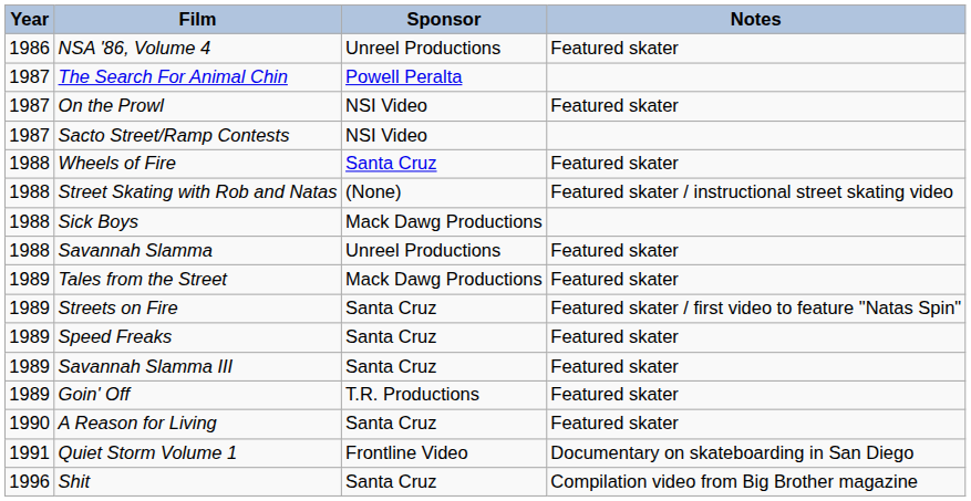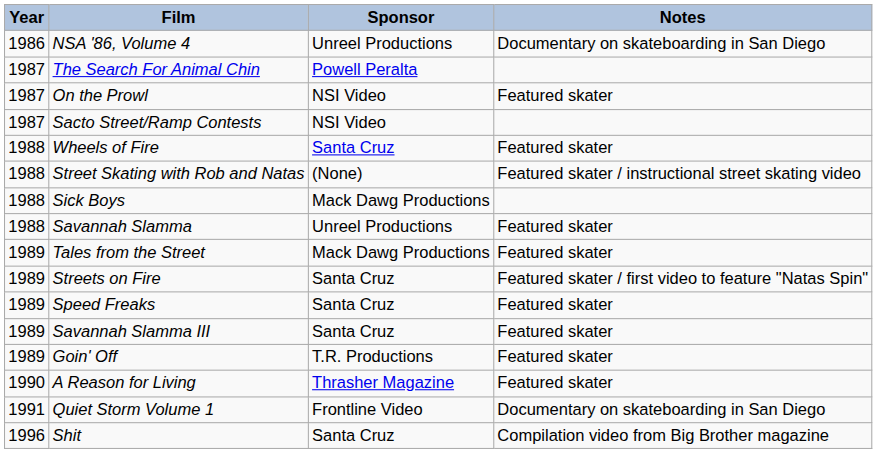 <table class="wikitable">
 <tr align="center">
 <th style="background:#B0C4DE;">Year</th>
 <th style="background:#B0C4DE;">Film</th>
 <th style="background:#B0C4DE;">Sponsor</th>
 <th style="background:#B0C4DE;">Notes</th>
 </tr>
 <tr>
 <td>1986</td>
 <td><em>NSA '86, Volume 4</em></td>
 <td>Unreel Productions</td>
-<td>Featured skater</td>
+<td>Documentary on skateboarding in San Diego</td>
 </tr>
 <tr>
 <td>1987</td>
 <td><em><a href='#'>The Search For Animal Chin</a></em></td>
 <td><a href='#'>Powell Peralta</a></td>
 <td></td>
 </tr>
 <tr>
 <td>1987</td>
 <td><em>On the Prowl</em></td>
 <td>NSI Video</td>
 <td>Featured skater</td>
 </tr>
 <tr>
 <td>1987</td>
 <td><em>Sacto Street/Ramp Contests</em></td>
 <td>NSI Video</td>
 <td></td>
 </tr>
 <tr>
 <td>1988</td>
 <td><em>Wheels of Fire</em></td>
 <td><a href='#'>Santa Cruz</a></td>
 <td>Featured skater</td>
 </tr>
 <tr>
 <td>1988</td>
 <td><em>Street Skating with Rob and Natas</em></td>
 <td>(None)</td>
 <td>Featured skater / instructional street skating video</td>
 </tr>
 <tr>
 <td>1988</td>
 <td><em>Sick Boys</em></td>
 <td>Mack Dawg Productions</td>
 <td></td>
 </tr>
 <tr>
 <td>1988</td>
 <td><em>Savannah Slamma</em></td>
 <td>Unreel Productions</td>
 <td>Featured skater</td>
 </tr>
 <tr>
 <td>1989</td>
 <td><em>Tales from the Street</em></td>
 <td>Mack Dawg Productions</td>
 <td>Featured skater</td>
 </tr>
 <tr>
 <td>1989</td>
 <td><em>Streets on Fire</em></td>
 <td>Santa Cruz</td>
 <td>Featured skater / first video to feature "Natas Spin"</td>
 </tr>
 <tr>
 <td>1989</td>
 <td><em>Speed Freaks</em></td>
 <td>Santa Cruz</td>
 <td>Featured skater</td>
 </tr>
 <tr>
 <td>1989</td>
 <td><em>Savannah Slamma III</em></td>
 <td>Santa Cruz</td>
 <td>Featured skater</td>
 </tr>
 <tr>
 <td>1989</td>
 <td><em>Goin' Off</em></td>
 <td>T.R. Productions</td>
 <td>Featured skater</td>
 </tr>
 <tr>
 <td>1990</td>
 <td><em>A Reason for Living</em></td>
-<td>Santa Cruz</td>
+<td><a href='#'>Thrasher Magazine</a></td>
 <td>Featured skater</td>
 </tr>
 <tr>
 <td>1991</td>
 <td><em>Quiet Storm Volume 1</em></td>
 <td>Frontline Video</td>
 <td>Documentary on skateboarding in San Diego</td>
 </tr>
 <tr>
 <td>1996</td>
 <td><em>Shit</em></td>
 <td>Santa Cruz</td>
 <td>Compilation video from Big Brother magazine</td>
 </tr>
 </table>
